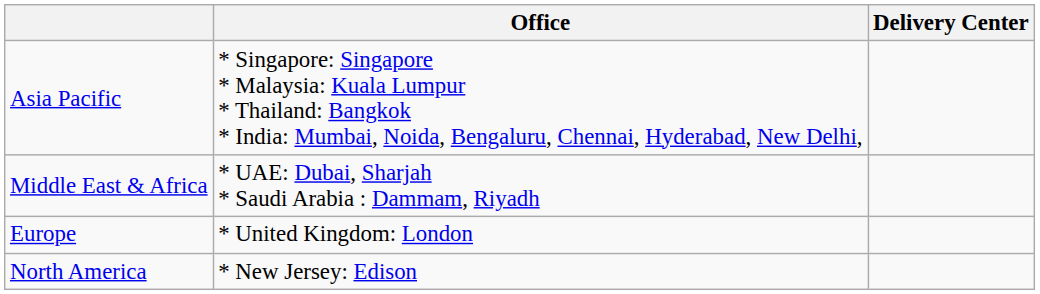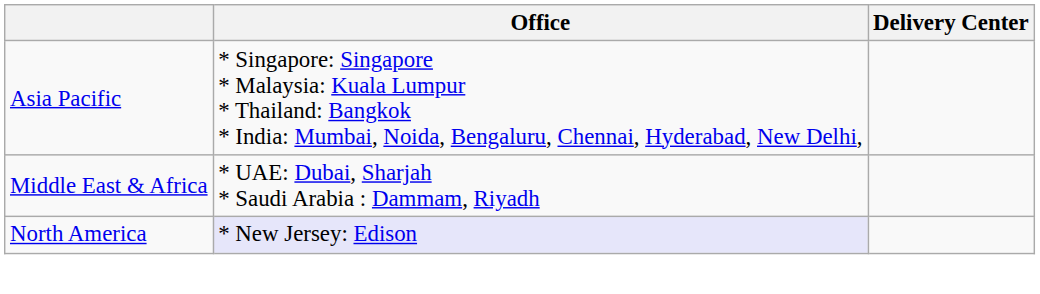 <table class="wikitable">
 <tr>
 <th></th>
 <th>Office</th>
 <th>Delivery Center</th>
 </tr>
 <tr>
 <td><a href='#'>Asia Pacific</a></td>
 <td>* Singapore: <a href='#'>Singapore</a><br>* Malaysia: <a href='#'>Kuala Lumpur</a><br>* Thailand: <a href='#'>Bangkok</a><br>* India: <a href='#'>Mumbai</a>, <a href='#'>Noida</a>, <a href='#'>Bengaluru</a>, <a href='#'>Chennai</a>, <a href='#'>Hyderabad</a>, <a href='#'>New Delhi</a>,</td>
 <td></td>
 </tr>
 <tr>
 <td><a href='#'>Middle East & Africa</a></td>
 <td>* UAE: <a href='#'>Dubai</a>, <a href='#'>Sharjah</a> <br>* Saudi Arabia : <a href='#'>Dammam</a>, <a href='#'>Riyadh</a></td>
 <td></td>
 </tr>
 <tr>
-<td><a href='#'>Europe</a></td>
-<td>* United Kingdom: <a href='#'>London</a></td>
-<td></td>
-</tr>
-<tr>
 <td><a href='#'>North America</a></td>
-<td>* New Jersey: <a href='#'>Edison</a></td>
+<td style="background: lavender;">* New Jersey: <a href='#'>Edison</a></td>
 <td></td>
 </tr>
 </table>
